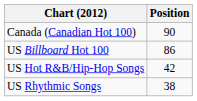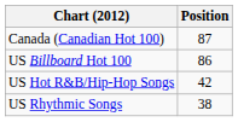 <table class="wikitable sortable">
 <tr>
 <th scope="col">Chart (2012)</th>
 <th scope="col">Position</th>
 </tr>
 <tr>
 <td>Canada (<a href='#'>Canadian Hot 100</a>)</td>
-<td style="text-align:center;">90</td>
+<td style="text-align:center;">87</td>
 </tr>
 <tr>
 <td>US <a href='#'><em>Billboard</em> Hot 100</a></td>
 <td style="text-align:center;">86</td>
 </tr>
 <tr>
 <td>US <a href='#'>Hot R&B/Hip-Hop Songs</a></td>
 <td align="center">42</td>
 </tr>
 <tr>
 <td>US <a href='#'>Rhythmic Songs</a></td>
 <td style="text-align:center;">38</td>
 </tr>
 </table>
